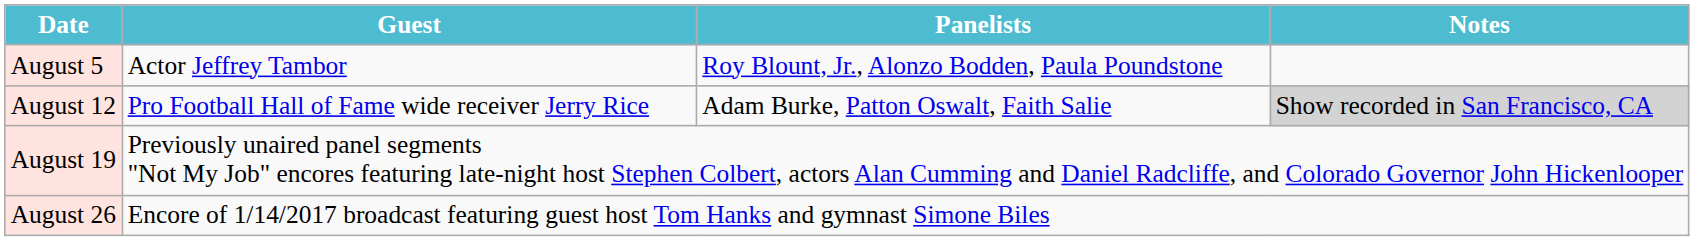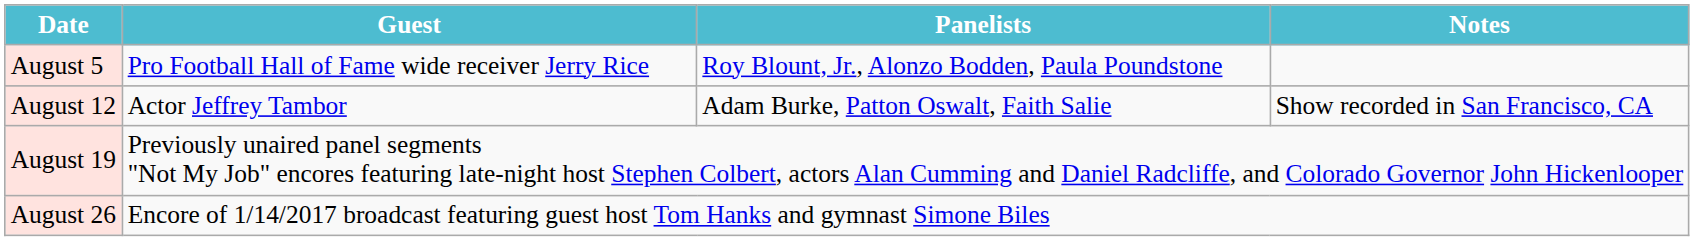 <table class="wikitable">
 <tr>
 <th style="background:#4DBCD0;color:#FFFFFF;">Date</th>
 <th style="background:#4DBCD0;color:#FFFFFF;">Guest</th>
 <th style="background:#4DBCD0;color:#FFFFFF;">Panelists</th>
 <th style="background:#4DBCD0;color:#FFFFFF;">Notes</th>
 </tr>
 <tr>
 <td style="background:#FFE3DF;color:#000000;">August 5</td>
-<td>Actor <a href='#'>Jeffrey Tambor</a></td>
+<td><a href='#'>Pro Football Hall of Fame</a> wide receiver <a href='#'>Jerry Rice</a></td>
 <td><a href='#'>Roy Blount, Jr.</a>, <a href='#'>Alonzo Bodden</a>, <a href='#'>Paula Poundstone</a></td>
 <td></td>
 </tr>
 <tr>
 <td style="background:#FFE3DF;color:#000000;">August 12</td>
-<td><a href='#'>Pro Football Hall of Fame</a> wide receiver <a href='#'>Jerry Rice</a></td>
+<td>Actor <a href='#'>Jeffrey Tambor</a></td>
 <td>Adam Burke, <a href='#'>Patton Oswalt</a>, <a href='#'>Faith Salie</a></td>
-<td style="background: lightgrey;">Show recorded in <a href='#'>San Francisco, CA</a> </td>
+<td>Show recorded in <a href='#'>San Francisco, CA</a> </td>
 </tr>
 <tr>
 <td style="background:#FFE3DF;color:#000000;">August 19</td>
 <td colspan="3">Previously unaired panel segments<br>"Not My Job" encores featuring late-night host <a href='#'>Stephen Colbert</a>, actors <a href='#'>Alan Cumming</a> and <a href='#'>Daniel Radcliffe</a>, and <a href='#'>Colorado Governor</a> <a href='#'>John Hickenlooper</a></td>
 </tr>
 <tr>
 <td style="background:#FFE3DF;color:#000000;">August 26</td>
 <td colspan="3">Encore of 1/14/2017 broadcast featuring guest host <a href='#'>Tom Hanks</a> and gymnast <a href='#'>Simone Biles</a></td>
 </tr>
 </table>
